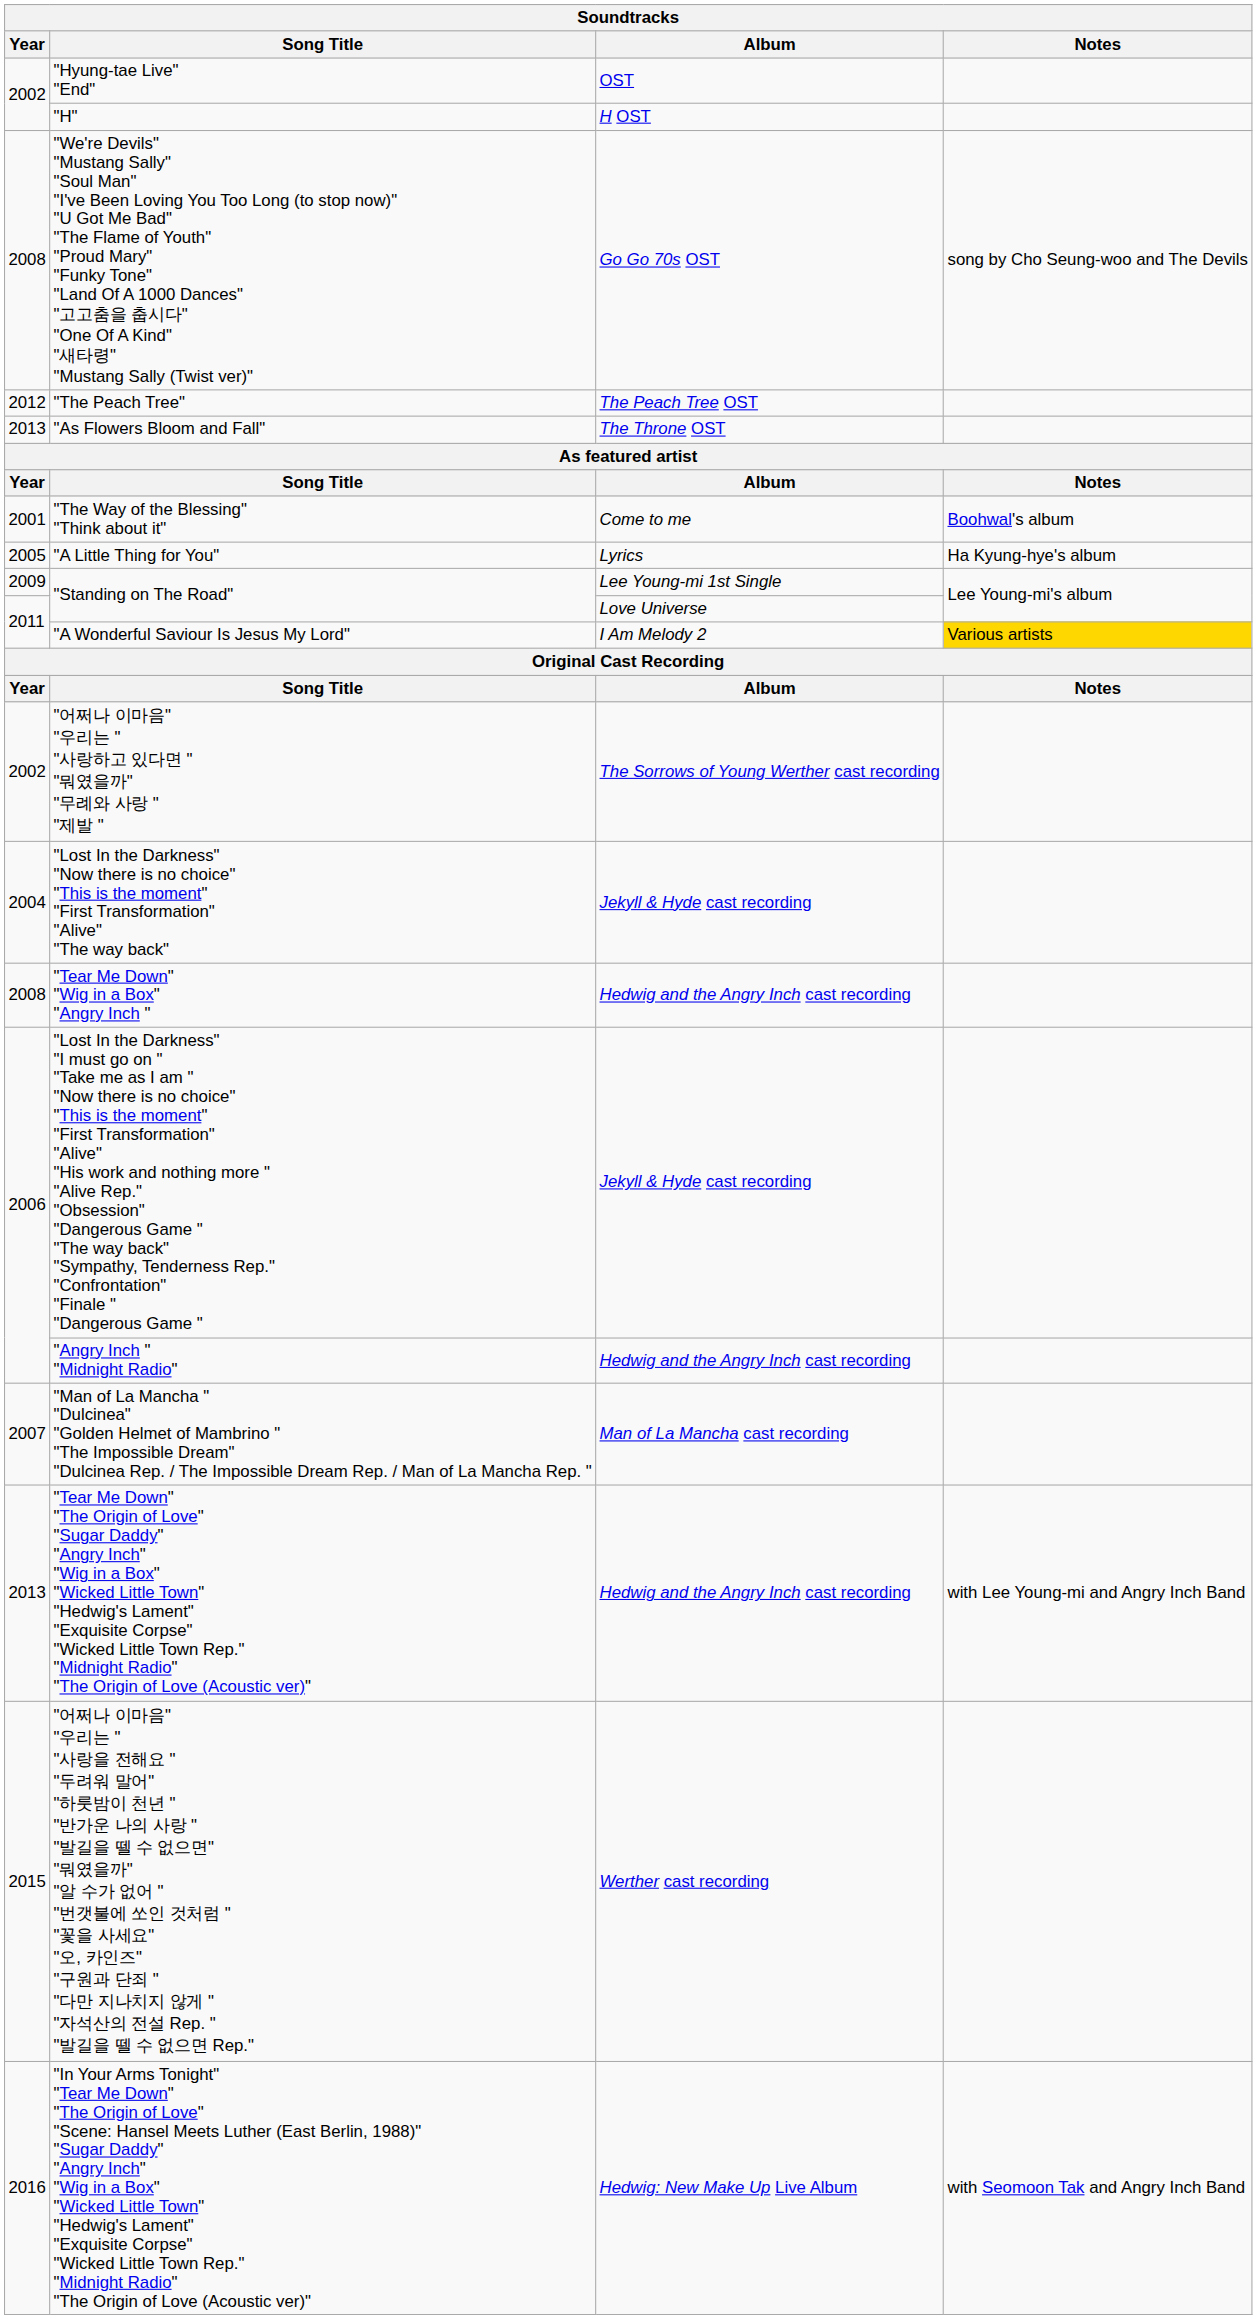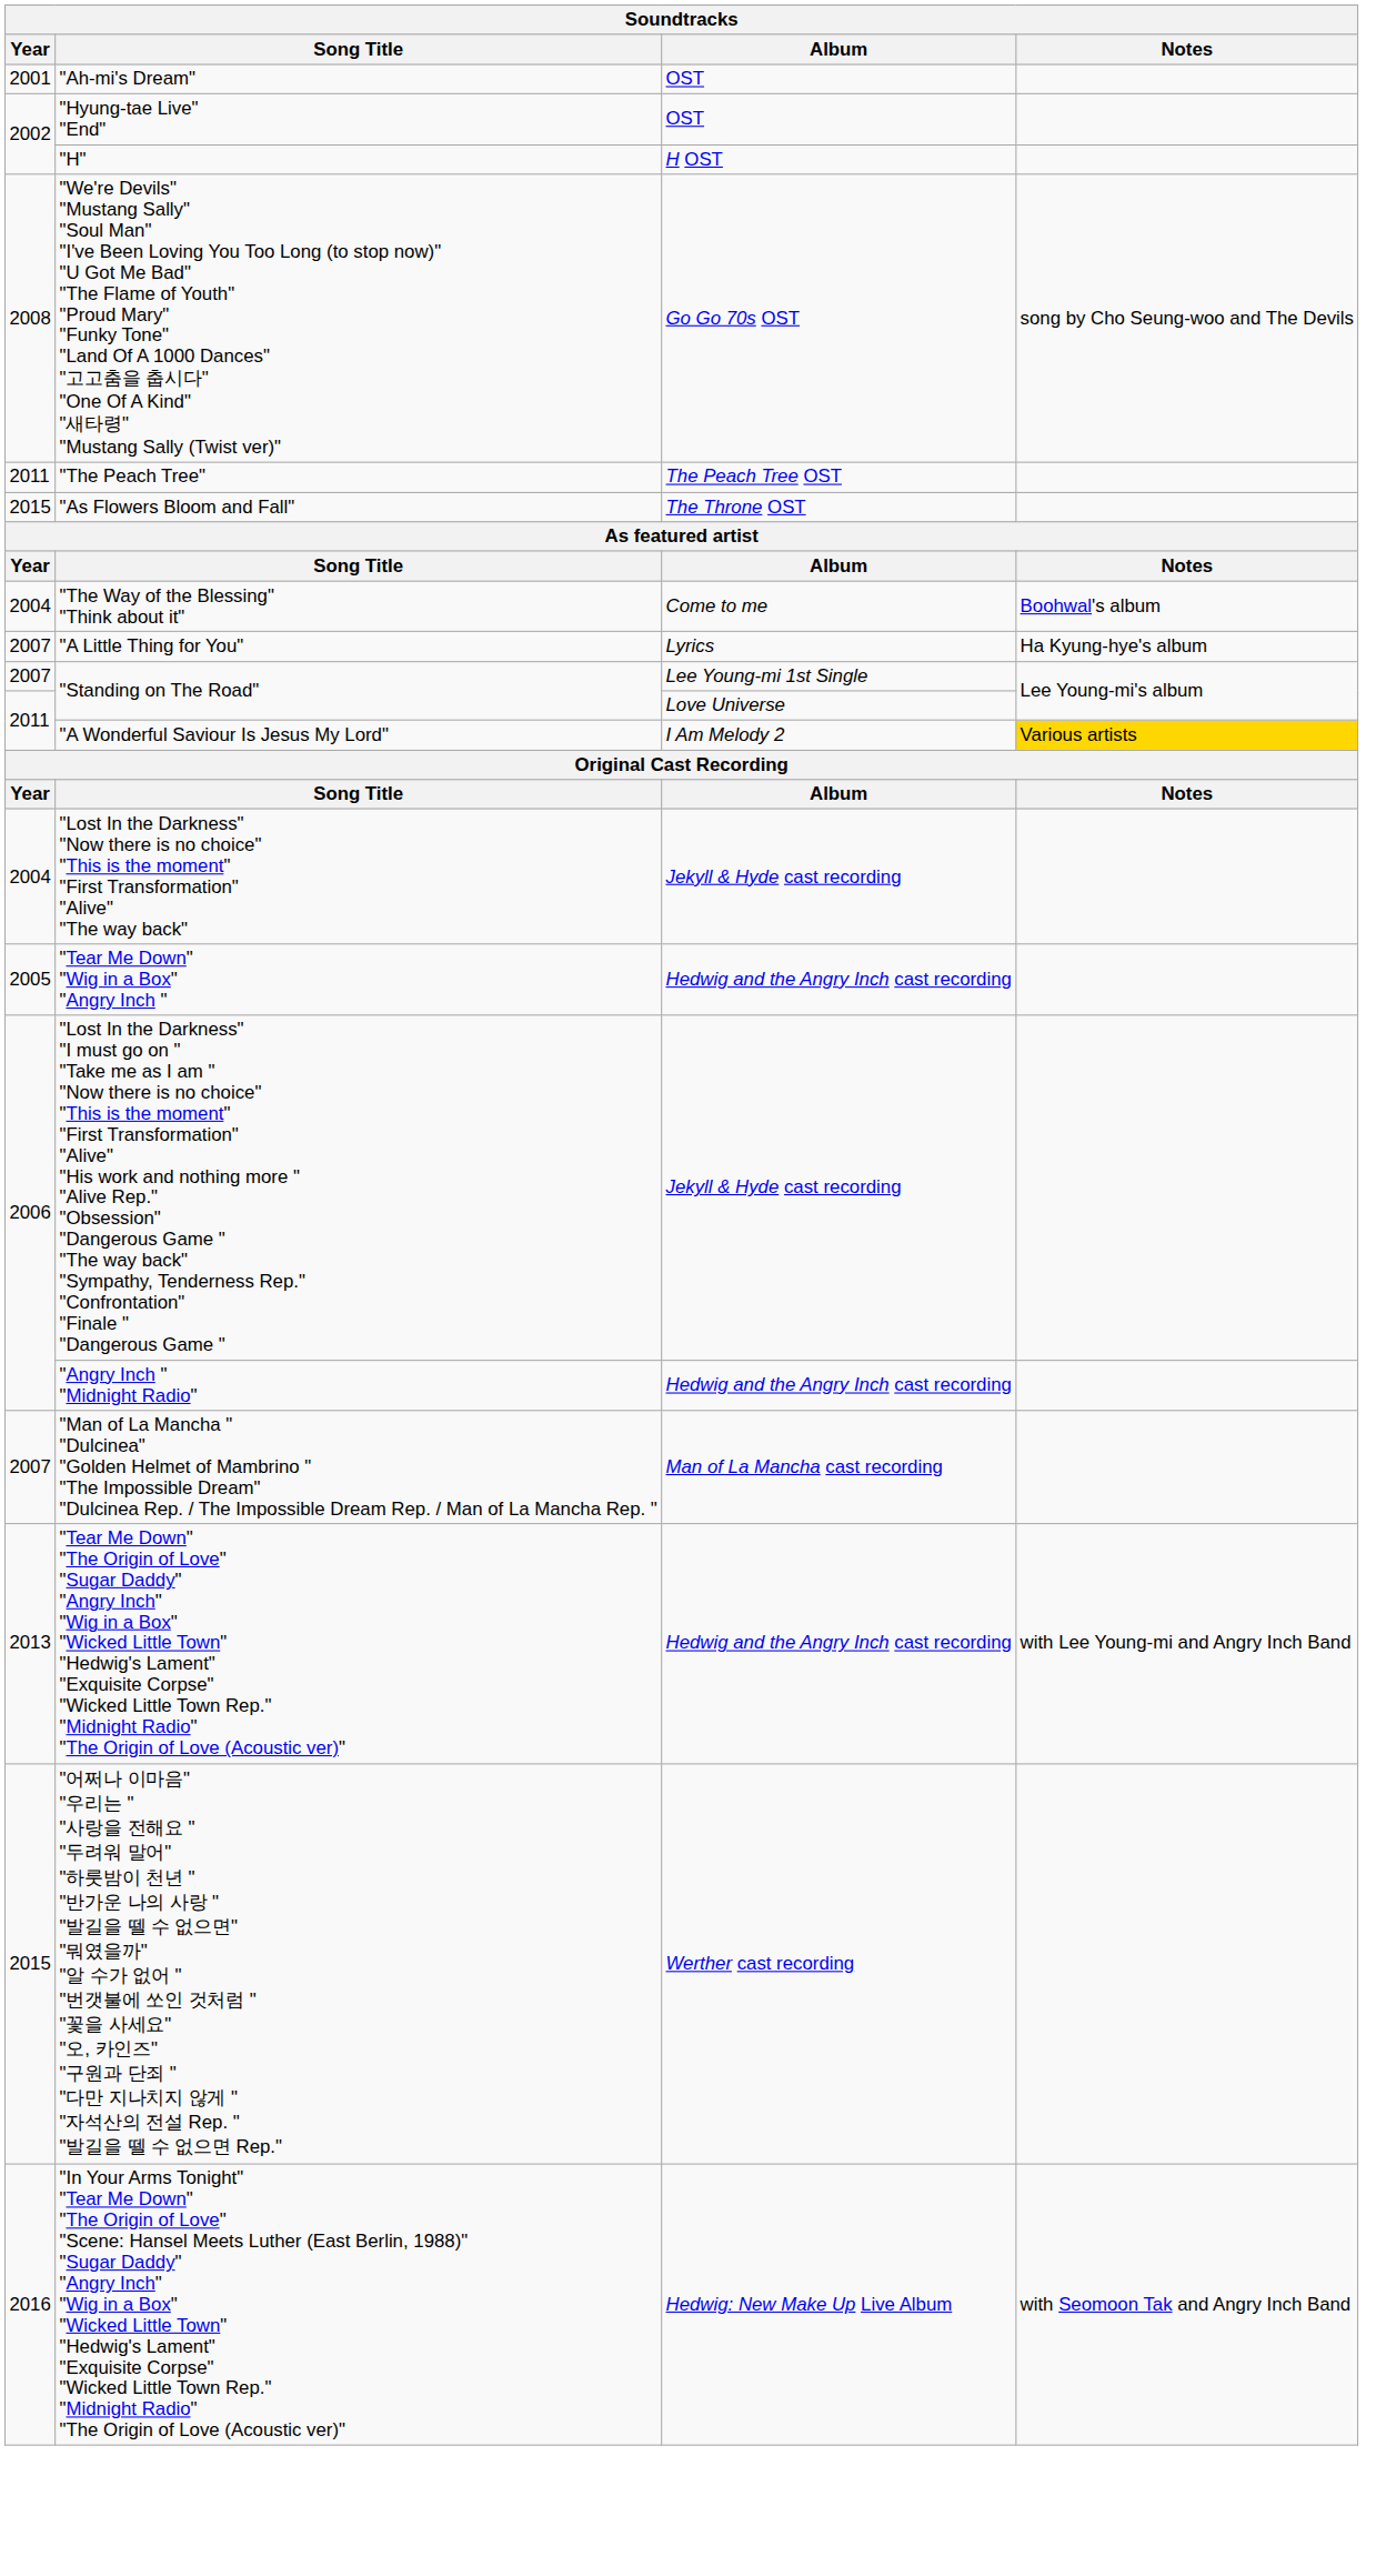 <table class="wikitable">
 <tr style="background:#ccc; text-align:center">
 <th colspan="4">Soundtracks</th>
 </tr>
 <tr style="background:#ccc; text-align:center">
 <th scope="col">Year</th>
 <th scope="col">Song Title</th>
 <th>Album</th>
 <th scope="col">Notes</th>
+</tr>
+<tr>
+<td>2001</td>
+<td>"Ah-mi's Dream" </td>
+<td><em></em> <a href='#'>OST</a></td>
+<td></td>
 </tr>
 <tr>
 <td rowspan="2">2002</td>
 <td>"Hyung-tae Live" <br> "End" </td>
 <td><em></em> <a href='#'>OST</a></td>
 <td></td>
 </tr>
 <tr>
 <td>"H"</td>
 <td><em><a href='#'>H</a></em> <a href='#'>OST</a></td>
 <td></td>
 </tr>
 <tr>
 <td>2008</td>
 <td>"We're Devils" <br> "Mustang Sally" <br> "Soul Man" <br> "I've Been Loving You Too Long (to stop now)" <br> "U Got Me Bad" <br> "The Flame of Youth" <br> "Proud Mary" <br> "Funky Tone" <br> "Land Of A 1000 Dances"  <br> "고고춤을 춥시다" <br> "One Of A Kind" <br> "새타령" <br> "Mustang Sally (Twist ver)"</td>
 <td><em><a href='#'>Go Go 70s</a></em> <a href='#'>OST</a></td>
 <td>song by Cho Seung-woo and The Devils</td>
 </tr>
 <tr>
-<td>2012</td>
+<td>2011</td>
 <td>"The Peach Tree"</td>
 <td><em><a href='#'>The Peach Tree</a></em> <a href='#'>OST</a></td>
 <td></td>
 </tr>
 <tr>
-<td>2013</td>
+<td>2015</td>
 <td>"As Flowers Bloom and Fall" </td>
 <td><em><a href='#'>The Throne</a></em> <a href='#'>OST</a></td>
 <td></td>
 </tr>
 <tr style="background:#ccc; text-align:center">
 <th colspan="4">As featured artist</th>
 </tr>
 <tr style="background:#ccc; text-align:center">
 <th scope="col">Year</th>
 <th scope="col">Song Title</th>
 <th>Album</th>
 <th scope="col">Notes</th>
 </tr>
 <tr>
-<td>2001</td>
+<td>2004</td>
 <td>"The Way of the Blessing"  <br> "Think about it" </td>
 <td><em>Come to me</em> </td>
 <td><a href='#'>Boohwal</a>'s album</td>
 </tr>
 <tr>
-<td>2005</td>
+<td>2007</td>
 <td>"A Little Thing for You" </td>
 <td><em>Lyrics</em> </td>
 <td>Ha Kyung-hye's album</td>
 </tr>
 <tr>
-<td>2009</td>
+<td>2007</td>
 <td rowspan="2">"Standing on The Road" </td>
 <td><em>Lee Young-mi 1st Single</em></td>
 <td rowspan="2">Lee Young-mi's album</td>
 </tr>
 <tr>
 <td rowspan="2">2011</td>
 <td><em>Love Universe</em></td>
 </tr>
 <tr>
 <td>"A Wonderful Saviour Is Jesus My Lord" </td>
 <td><em>I Am Melody 2</em></td>
 <td style="background: gold;">Various artists</td>
 </tr>
 <tr style="background:#ccc; text-align:center">
 <th colspan="4">Original Cast Recording</th>
 </tr>
 <tr style="background:#ccc; text-align:center">
 <th scope="col">Year</th>
 <th scope="col">Song Title</th>
 <th>Album</th>
 <th scope="col">Notes</th>
 </tr>
 <tr>
-<td>2002</td>
-<td>"어쩌나 이마음" <br> "우리는 " <br> "사랑하고 있다면 " <br> "뭐였을까" <br> "무례와 사랑 " <br> "제발 "</td>
-<td><em><a href='#'>The Sorrows of Young Werther</a></em> <a href='#'>cast recording</a></td>
-<td></td>
-</tr>
-<tr>
 <td>2004</td>
 <td>"Lost In the Darkness" <br> "Now there is no choice" <br> "<a href='#'>This is the moment</a>" <br> "First Transformation" <br> "Alive" <br> "The way back"</td>
 <td><em><a href='#'>Jekyll & Hyde</a></em> <a href='#'>cast recording</a></td>
 <td></td>
 </tr>
 <tr>
-<td>2008</td>
+<td>2005</td>
 <td>"<a href='#'>Tear Me Down</a>" <br> "<a href='#'>Wig in a Box</a>" <br> "<a href='#'>Angry Inch</a> "</td>
 <td><em><a href='#'>Hedwig and the Angry Inch</a></em> <a href='#'>cast recording</a></td>
 <td></td>
 </tr>
 <tr>
 <td rowspan="2">2006</td>
 <td>"Lost In the Darkness" <br> "I must go on " <br> "Take me as I am " <br> "Now there is no choice" <br> "<a href='#'>This is the moment</a>" <br> "First Transformation" <br> "Alive" <br> "His work and nothing more " <br> "Alive Rep." <br> "Obsession"  <br> "Dangerous Game " <br> "The way back" <br> "Sympathy, Tenderness Rep." <br> "Confrontation" <br> "Finale " <br> "Dangerous Game "</td>
 <td><em><a href='#'>Jekyll & Hyde</a></em> <a href='#'>cast recording</a></td>
 <td></td>
 </tr>
 <tr>
 <td>"<a href='#'>Angry Inch</a> " <br> "<a href='#'>Midnight Radio</a>"</td>
 <td><em><a href='#'>Hedwig and the Angry Inch</a></em> <a href='#'>cast recording</a></td>
 <td></td>
 </tr>
 <tr>
 <td>2007</td>
 <td>"Man of La Mancha " <br> "Dulcinea" <br> "Golden Helmet of Mambrino " <br> "The Impossible Dream" <br> "Dulcinea Rep. / The Impossible Dream Rep. / Man of La Mancha Rep. "</td>
 <td><em><a href='#'>Man of La Mancha</a></em> <a href='#'>cast recording</a></td>
 <td></td>
 </tr>
 <tr>
 <td>2013</td>
 <td>"<a href='#'>Tear Me Down</a>" <br> "<a href='#'>The Origin of Love</a>" <br> "<a href='#'>Sugar Daddy</a>" <br> "<a href='#'>Angry Inch</a>" <br> "<a href='#'>Wig in a Box</a>" <br> "<a href='#'>Wicked Little Town</a>" <br> "Hedwig's Lament" <br> "Exquisite Corpse" <br> "Wicked Little Town Rep." <br> "<a href='#'>Midnight Radio</a>" <br> "<a href='#'>The Origin of Love (Acoustic ver)</a>"</td>
 <td><em><a href='#'>Hedwig and the Angry Inch</a></em> <a href='#'>cast recording</a></td>
 <td>with Lee Young-mi and Angry Inch Band</td>
 </tr>
 <tr>
 <td>2015</td>
 <td>"어쩌나 이마음" <br> "우리는 " <br> "사랑을 전해요 " <br> "두려워 말어" <br> "하룻밤이 천년 " <br> "반가운 나의 사랑 " <br> "발길을 뗄 수 없으면" <br> "뭐였을까" <br> "알 수가 없어 " <br> "번갯불에 쏘인 것처럼 " <br> "꽃을 사세요" <br> "오, 카인즈" <br> "구원과 단죄 " <br> "다만 지나치지 않게 " <br> "자석산의 전설 Rep. " <br> "발길을 뗄 수 없으면 Rep."</td>
 <td><em><a href='#'>Werther</a></em> <a href='#'>cast recording</a></td>
 <td></td>
 </tr>
 <tr>
 <td>2016</td>
 <td>"In Your Arms Tonight" <br> "<a href='#'>Tear Me Down</a>" <br> "<a href='#'>The Origin of Love</a>" <br> "Scene: Hansel Meets Luther (East Berlin, 1988)" <br> "<a href='#'>Sugar Daddy</a>" <br> "<a href='#'>Angry Inch</a>" <br> "<a href='#'>Wig in a Box</a>" <br> "<a href='#'>Wicked Little Town</a>" <br> "Hedwig's Lament" <br> "Exquisite Corpse" <br> "Wicked Little Town Rep." <br> "<a href='#'>Midnight Radio</a>" <br> "The Origin of Love (Acoustic ver)"</td>
 <td><em><a href='#'>Hedwig: New Make Up</a></em> <a href='#'>Live Album</a></td>
 <td>with <a href='#'>Seomoon Tak</a> and Angry Inch Band</td>
 </tr>
 </table>
